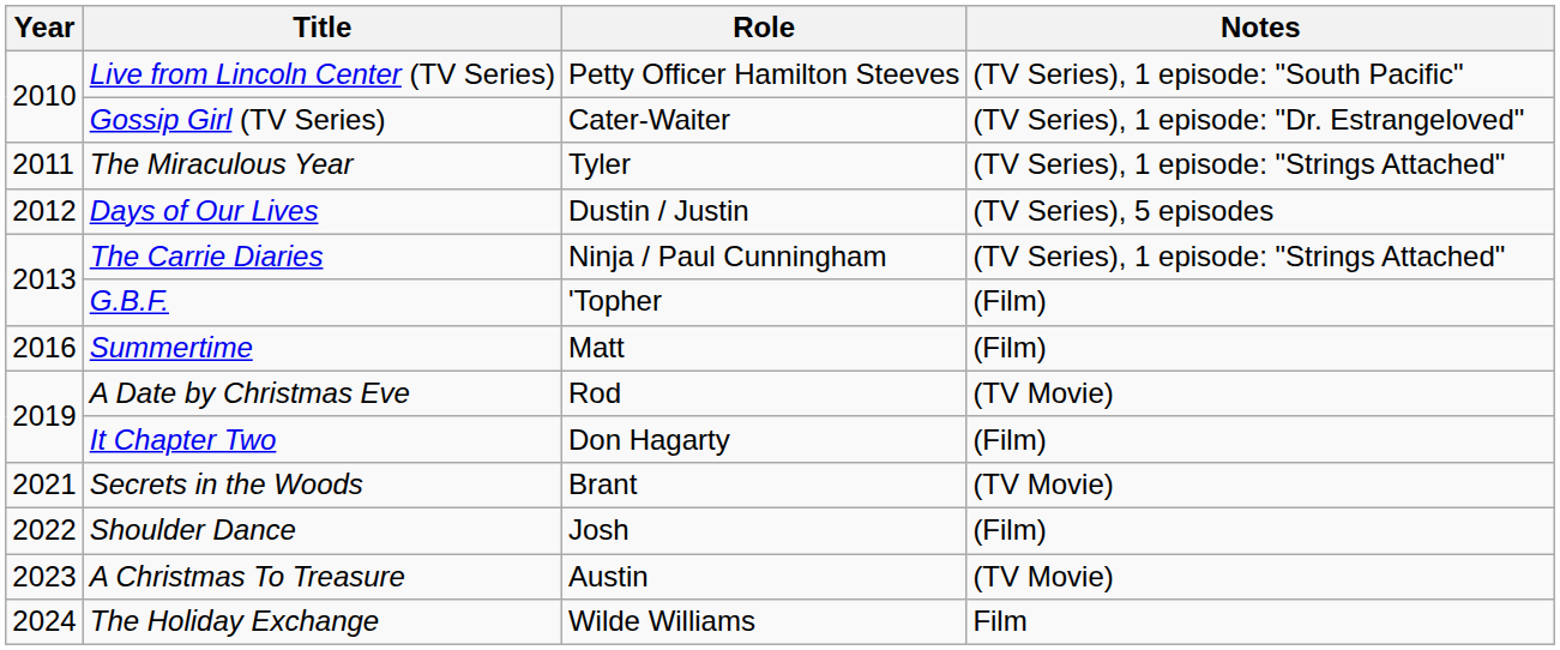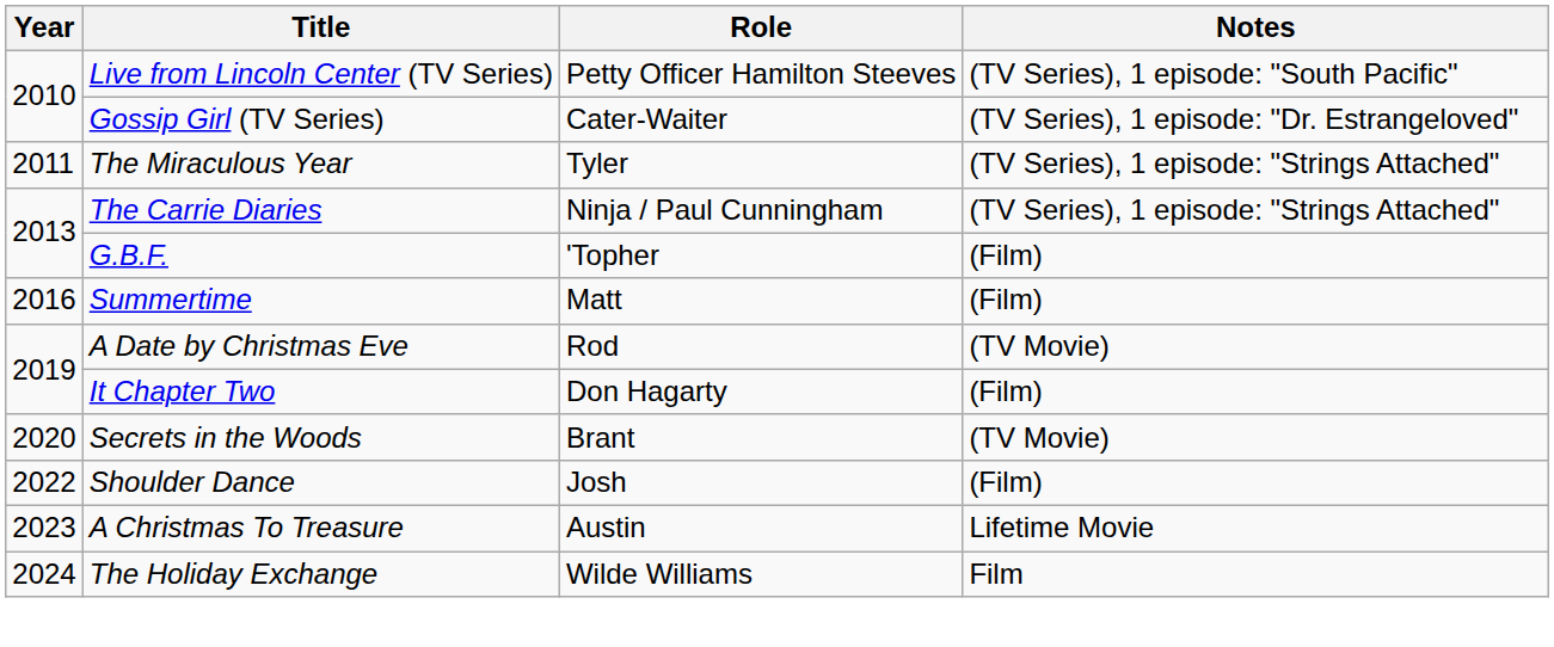 <table class="wikitable sortable">
 <tr>
 <th>Year</th>
 <th>Title</th>
 <th>Role</th>
 <th class="unsortable" style="width:20em;">Notes</th>
 </tr>
 <tr>
 <td rowspan="2">2010</td>
 <td><em><a href='#'>Live from Lincoln Center</a></em> (TV Series)</td>
 <td>Petty Officer Hamilton Steeves</td>
 <td>(TV Series), 1 episode: "South Pacific"</td>
 </tr>
 <tr>
 <td><em><a href='#'>Gossip Girl</a></em> (TV Series)</td>
 <td>Cater-Waiter</td>
 <td>(TV Series), 1 episode: "Dr. Estrangeloved"</td>
 </tr>
 <tr>
 <td>2011</td>
 <td><em>The Miraculous Year</em></td>
 <td>Tyler</td>
 <td>(TV Series), 1 episode: "Strings Attached"</td>
-</tr>
-<tr>
-<td>2012</td>
-<td><em><a href='#'>Days of Our Lives</a></em></td>
-<td>Dustin / Justin</td>
-<td>(TV Series), 5 episodes</td>
 </tr>
 <tr>
 <td rowspan="2">2013</td>
 <td><em><a href='#'>The Carrie Diaries</a></em></td>
 <td>Ninja / Paul Cunningham</td>
 <td>(TV Series), 1 episode: "Strings Attached"</td>
 </tr>
 <tr>
 <td><em><a href='#'>G.B.F.</a></em></td>
 <td>'Topher</td>
 <td>(Film)</td>
 </tr>
 <tr>
 <td>2016</td>
 <td><em><a href='#'>Summertime</a></em></td>
 <td>Matt</td>
 <td>(Film)</td>
 </tr>
 <tr>
 <td rowspan="2">2019</td>
 <td><em>A Date by Christmas Eve</em></td>
 <td>Rod</td>
 <td>(TV Movie)</td>
 </tr>
 <tr>
 <td><em><a href='#'>It Chapter Two</a></em></td>
 <td>Don Hagarty</td>
 <td>(Film)</td>
 </tr>
 <tr>
-<td>2021</td>
+<td>2020</td>
 <td><em>Secrets in the Woods</em></td>
 <td>Brant</td>
 <td>(TV Movie)</td>
 </tr>
 <tr>
 <td>2022</td>
 <td><em>Shoulder Dance</em></td>
 <td>Josh</td>
 <td>(Film)</td>
 </tr>
 <tr>
 <td>2023</td>
 <td><em>A Christmas To Treasure</em></td>
 <td>Austin</td>
-<td>(TV Movie)</td>
+<td>Lifetime Movie</td>
 </tr>
 <tr>
 <td>2024</td>
 <td><em>The Holiday Exchange</em></td>
 <td>Wilde Williams</td>
 <td>Film</td>
 </tr>
 </table>
